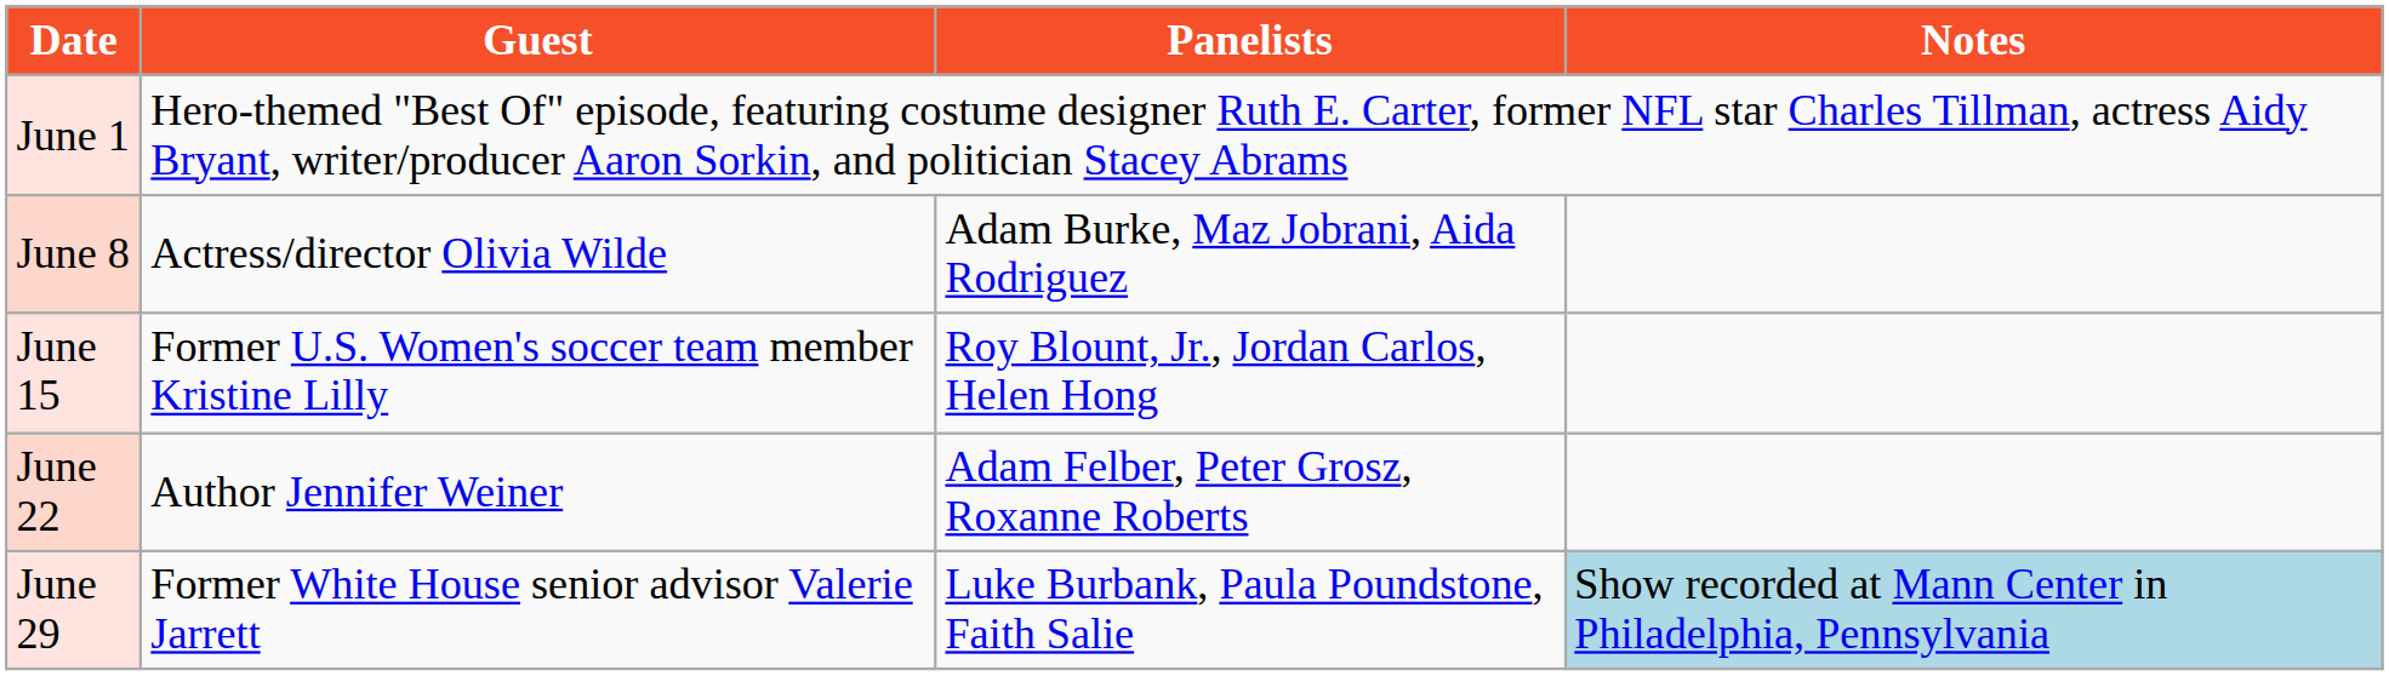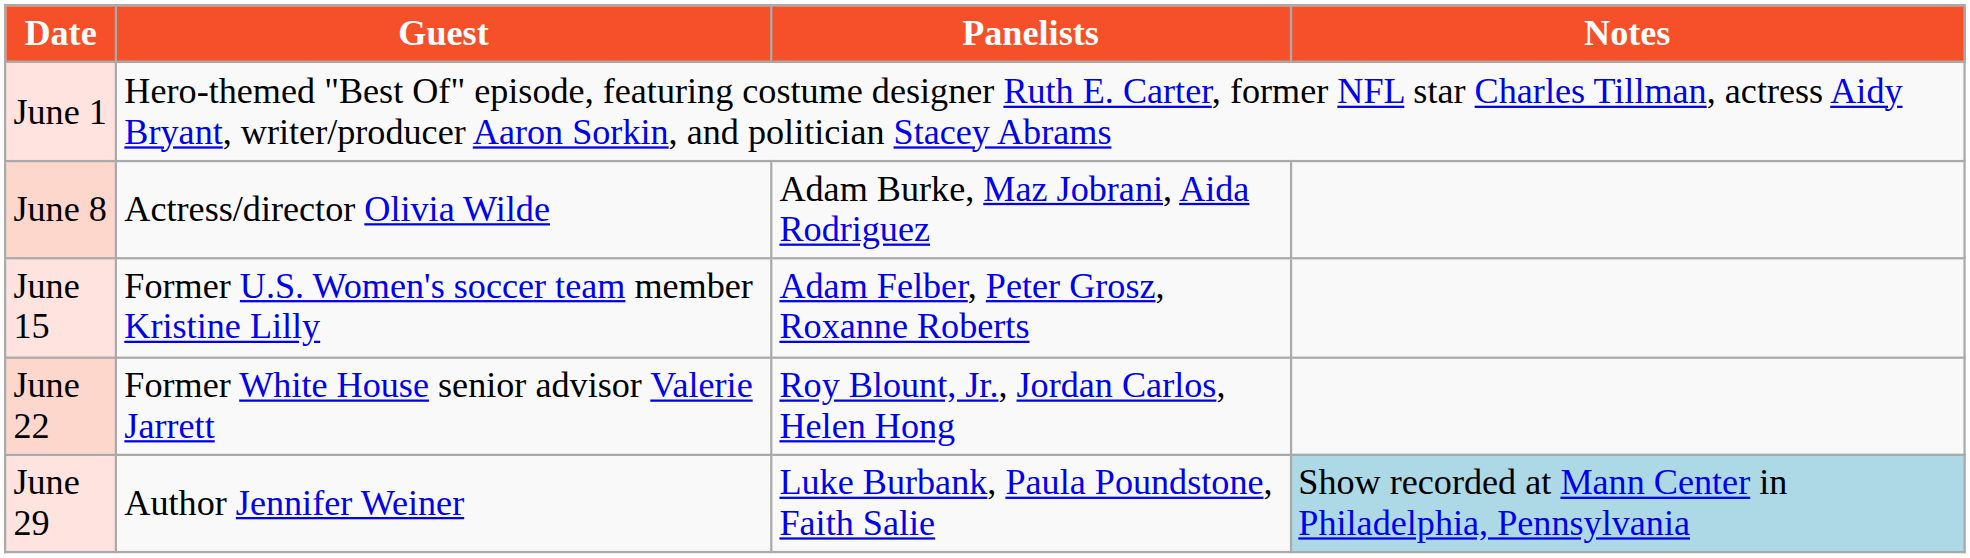 <table class="wikitable">
 <tr>
 <th style="background:#F55029;color:#FFFFFF;">Date</th>
 <th style="background:#F55029;color:#FFFFFF;">Guest</th>
 <th style="background:#F55029;color:#FFFFFF;">Panelists</th>
 <th style="background:#F55029;color:#FFFFFF;">Notes</th>
 </tr>
 <tr>
 <td style="background:#FFE3DF;color:#000000;">June 1</td>
 <td colspan=3>Hero-themed "Best Of" episode, featuring costume designer <a href='#'>Ruth E. Carter</a>, former <a href='#'>NFL</a> star <a href='#'>Charles Tillman</a>, actress <a href='#'>Aidy Bryant</a>, writer/producer <a href='#'>Aaron Sorkin</a>, and politician <a href='#'>Stacey Abrams</a></td>
 </tr>
 <tr>
 <td style="background:#FDD6CC;color:#000000;">June 8</td>
 <td>Actress/director <a href='#'>Olivia Wilde</a></td>
 <td>Adam Burke, <a href='#'>Maz Jobrani</a>, <a href='#'>Aida Rodriguez</a></td>
 <td></td>
 </tr>
 <tr>
 <td style="background:#FFE3DF;color:#000000;">June 15</td>
 <td>Former <a href='#'>U.S. Women's soccer team</a> member <a href='#'>Kristine Lilly</a></td>
+<td><a href='#'>Adam Felber</a>, <a href='#'>Peter Grosz</a>, <a href='#'>Roxanne Roberts</a></td>
+<td></td>
+</tr>
+<tr>
+<td style="background:#FDD6CC;color:#000000;">June 22</td>
+<td>Former <a href='#'>White House</a> senior advisor <a href='#'>Valerie Jarrett</a></td>
 <td><a href='#'>Roy Blount, Jr.</a>, <a href='#'>Jordan Carlos</a>, <a href='#'>Helen Hong</a></td>
 <td></td>
 </tr>
 <tr>
-<td style="background:#FDD6CC;color:#000000;">June 22</td>
+<td style="background:#FFE3DF;color:#000000;">June 29</td>
 <td>Author <a href='#'>Jennifer Weiner</a></td>
-<td><a href='#'>Adam Felber</a>, <a href='#'>Peter Grosz</a>, <a href='#'>Roxanne Roberts</a></td>
-<td></td>
-</tr>
-<tr>
-<td style="background:#FFE3DF;color:#000000;">June 29</td>
-<td>Former <a href='#'>White House</a> senior advisor <a href='#'>Valerie Jarrett</a></td>
 <td><a href='#'>Luke Burbank</a>, <a href='#'>Paula Poundstone</a>, <a href='#'>Faith Salie</a></td>
 <td style="background: lightblue;">Show recorded at <a href='#'>Mann Center</a> in <a href='#'>Philadelphia, Pennsylvania</a></td>
 </tr>
 </table>
